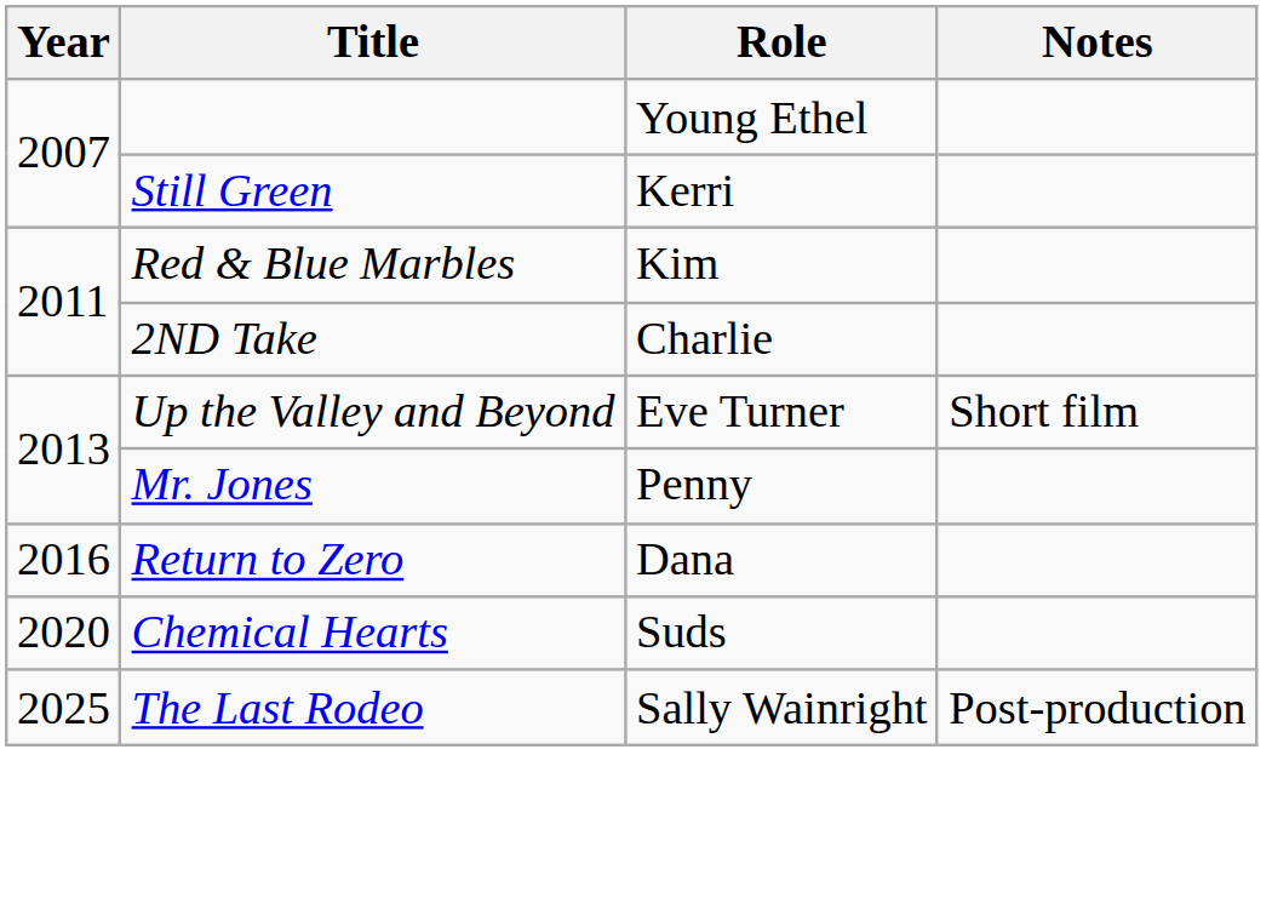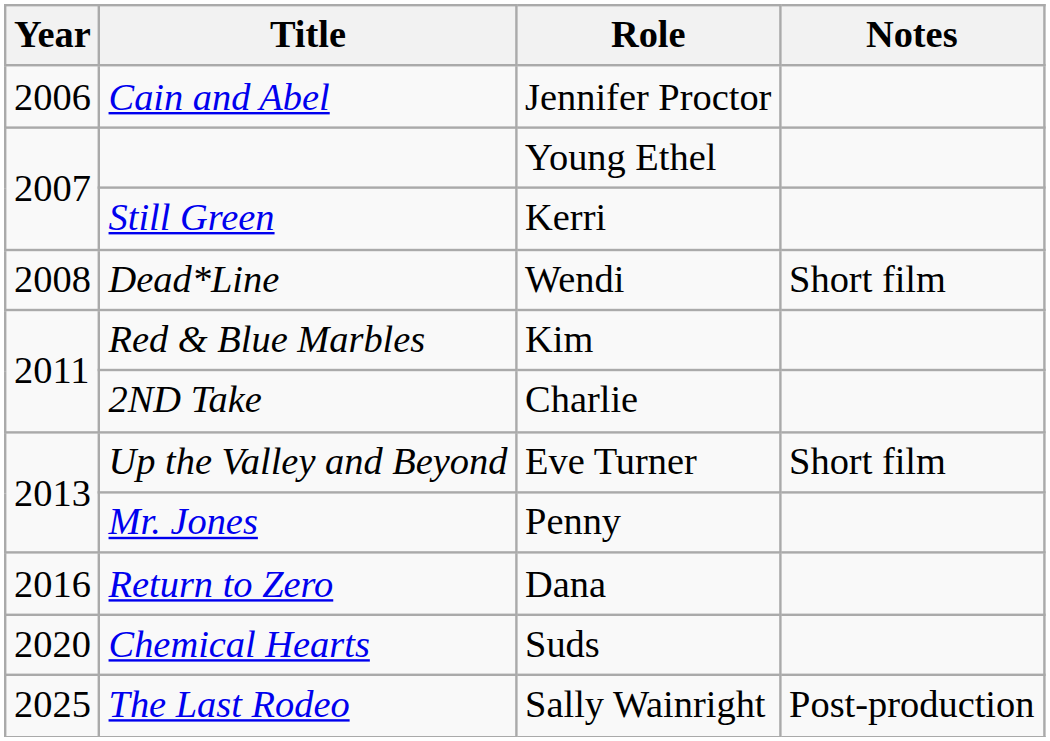 <table class="wikitable sortable">
 <tr>
 <th>Year</th>
 <th>Title</th>
 <th>Role</th>
 <th class="unsortable">Notes</th>
+</tr>
+<tr>
+<td>2006</td>
+<td><em><a href='#'>Cain and Abel</a></em></td>
+<td>Jennifer Proctor</td>
+<td></td>
 </tr>
 <tr>
 <td rowspan="2">2007</td>
 <td><em></em></td>
 <td>Young Ethel</td>
 <td></td>
 </tr>
 <tr>
 <td><em><a href='#'>Still Green</a></em></td>
 <td>Kerri</td>
 <td></td>
+</tr>
+<tr>
+<td>2008</td>
+<td><em>Dead*Line</em></td>
+<td>Wendi</td>
+<td>Short film</td>
 </tr>
 <tr>
 <td rowspan="2">2011</td>
 <td><em>Red & Blue Marbles</em></td>
 <td>Kim</td>
 <td></td>
 </tr>
 <tr>
 <td><em>2ND Take</em></td>
 <td>Charlie</td>
 <td></td>
 </tr>
 <tr>
 <td rowspan="2">2013</td>
 <td><em>Up the Valley and Beyond</em></td>
 <td>Eve Turner</td>
 <td>Short film</td>
 </tr>
 <tr>
 <td><em><a href='#'>Mr. Jones</a></em></td>
 <td>Penny</td>
 <td></td>
 </tr>
 <tr>
 <td>2016</td>
 <td><em><a href='#'>Return to Zero</a></em></td>
 <td>Dana</td>
 <td></td>
 </tr>
 <tr>
 <td>2020</td>
 <td><em><a href='#'>Chemical Hearts</a></em></td>
 <td>Suds</td>
 <td></td>
 </tr>
 <tr>
 <td>2025</td>
 <td><em><a href='#'>The Last Rodeo</a></em></td>
 <td>Sally Wainright</td>
 <td>Post-production</td>
 </tr>
 </table>
